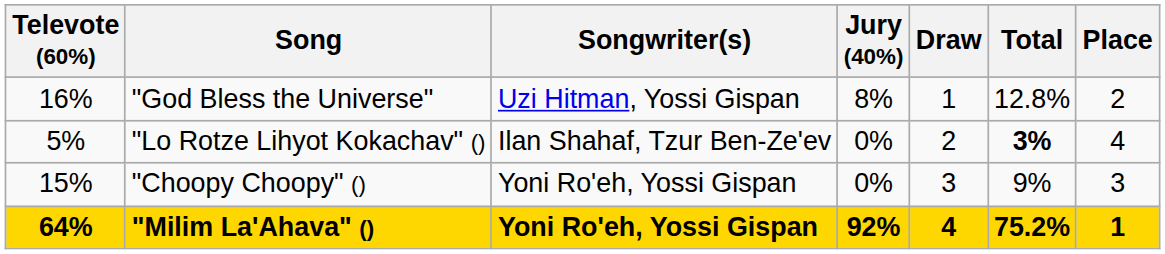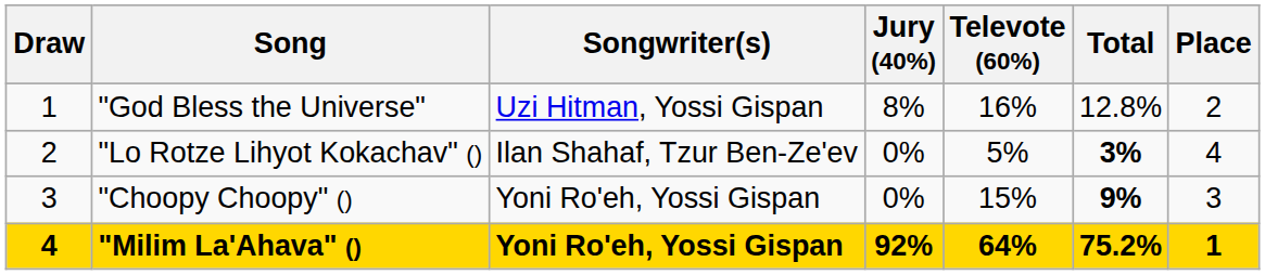 <table class="sortable wikitable" style="margin: 1em auto 1em auto; text-align:center;">
 <tr>
-<th>Televote<br><small>(60%)</small></th>
+<th>Draw</th>
 <th>Song</th>
 <th>Songwriter(s)</th>
 <th>Jury<br><small>(40%)</small></th>
-<th>Draw</th>
+<th>Televote<br><small>(60%)</small></th>
 <th>Total</th>
 <th>Place</th>
 </tr>
 <tr>
-<td>16%</td>
+<td>1</td>
 <td align="left">"God Bless the Universe"</td>
 <td align="left"><a href='#'>Uzi Hitman</a>, Yossi Gispan</td>
 <td>8%</td>
-<td>1</td>
+<td>16%</td>
 <td>12.8%</td>
 <td>2</td>
 </tr>
 <tr>
-<td>5%</td>
+<td>2</td>
 <td align="left">"Lo Rotze Lihyot Kokachav" <small>()</small></td>
 <td align="left">Ilan Shahaf, Tzur Ben-Ze'ev</td>
 <td>0%</td>
-<td>2</td>
+<td>5%</td>
 <td><strong>3%</strong></td>
 <td>4</td>
 </tr>
 <tr>
-<td>15%</td>
+<td>3</td>
 <td align="left">"Choopy Choopy" <small>()</small></td>
 <td align="left">Yoni Ro'eh, Yossi Gispan</td>
 <td>0%</td>
-<td>3</td>
-<td>9%</td>
+<td>15%</td>
+<td><strong>9%</strong></td>
 <td>3</td>
 </tr>
 <tr style="font-weight:bold; background:gold;">
-<td>64%</td>
+<td>4</td>
 <td align="left">"Milim La'Ahava" <small>()</small></td>
 <td align="left">Yoni Ro'eh, Yossi Gispan</td>
 <td>92%</td>
-<td>4</td>
+<td>64%</td>
 <td>75.2%</td>
 <td>1</td>
 </tr>
 </table>
